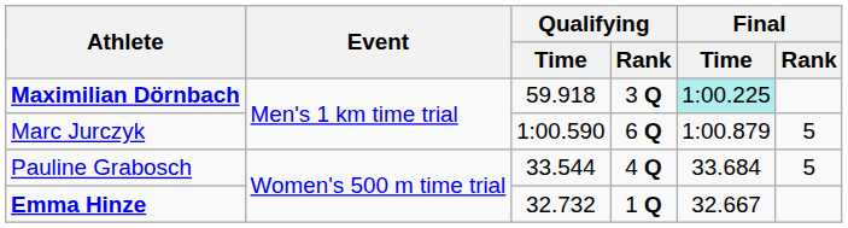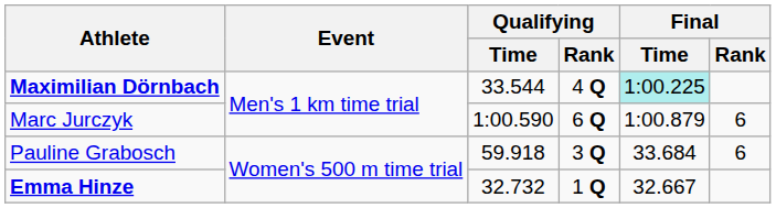 <table class="wikitable" style="font-size:90%">
 <tr>
 <th rowspan=2>Athlete</th>
 <th rowspan=2>Event</th>
 <th colspan=2>Qualifying</th>
 <th colspan=2>Final</th>
 </tr>
 <tr>
 <th>Time</th>
 <th>Rank</th>
 <th>Time</th>
 <th>Rank</th>
 </tr>
 <tr align=center>
 <td align=left><strong><a href='#'>Maximilian Dörnbach</a></strong></td>
 <td align=left rowspan=2><a href='#'>Men's 1 km time trial</a></td>
-<td>59.918</td>
-<td>3 <strong>Q</strong></td>
+<td>33.544</td>
+<td>4 <strong>Q</strong></td>
 <td style="background: paleturquoise;">1:00.225</td>
 <td></td>
 </tr>
 <tr align=center>
 <td align=left><a href='#'>Marc Jurczyk</a></td>
 <td>1:00.590</td>
 <td>6 <strong>Q</strong></td>
 <td>1:00.879</td>
-<td>5</td>
+<td>6</td>
 </tr>
 <tr align=center>
 <td align=left><a href='#'>Pauline Grabosch</a></td>
 <td align=left rowspan=2><a href='#'>Women's 500 m time trial</a></td>
-<td>33.544</td>
-<td>4 <strong>Q</strong></td>
+<td>59.918</td>
+<td>3 <strong>Q</strong></td>
 <td>33.684</td>
-<td>5</td>
+<td>6</td>
 </tr>
 <tr align=center>
 <td align=left><strong><a href='#'>Emma Hinze</a></strong></td>
 <td>32.732</td>
 <td>1 <strong>Q</strong></td>
 <td>32.667</td>
 <td></td>
 </tr>
 </table>
